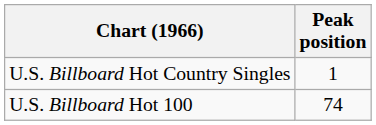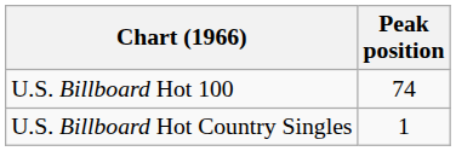 <table class="wikitable sortable">
 <tr>
 <th align="left">Chart (1966)</th>
 <th align="center">Peak<br>position</th>
 </tr>
 <tr>
+<td align="left">U.S. <em>Billboard</em> Hot 100</td>
+<td align="center">74</td>
+</tr>
+<tr>
 <td align="left">U.S. <em>Billboard</em> Hot Country Singles</td>
 <td align="center">1</td>
 </tr>
-<tr>
-<td align="left">U.S. <em>Billboard</em> Hot 100</td>
-<td align="center">74</td>
-</tr>
 </table>
